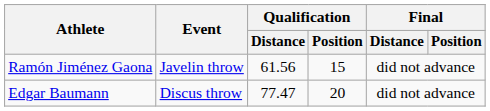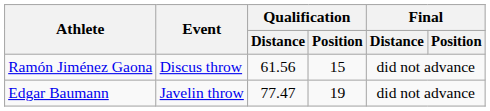 <table class=wikitable style="font-size:90%">
 <tr>
 <th rowspan="2">Athlete</th>
 <th rowspan="2">Event</th>
 <th colspan="2">Qualification</th>
 <th colspan="2">Final</th>
 </tr>
 <tr style="font-size:95%">
 <th>Distance</th>
 <th>Position</th>
 <th>Distance</th>
 <th>Position</th>
 </tr>
 <tr align=center>
 <td align=left><a href='#'>Ramón Jiménez Gaona</a></td>
-<td align=left><a href='#'>Javelin throw</a></td>
+<td align=left><a href='#'>Discus throw</a></td>
 <td>61.56</td>
 <td>15</td>
 <td colspan=2>did not advance</td>
 </tr>
 <tr align=center>
 <td align=left><a href='#'>Edgar Baumann</a></td>
-<td align=left><a href='#'>Discus throw</a></td>
+<td align=left><a href='#'>Javelin throw</a></td>
 <td>77.47</td>
-<td>20</td>
+<td>19</td>
 <td colspan=2>did not advance</td>
 </tr>
 </table>
